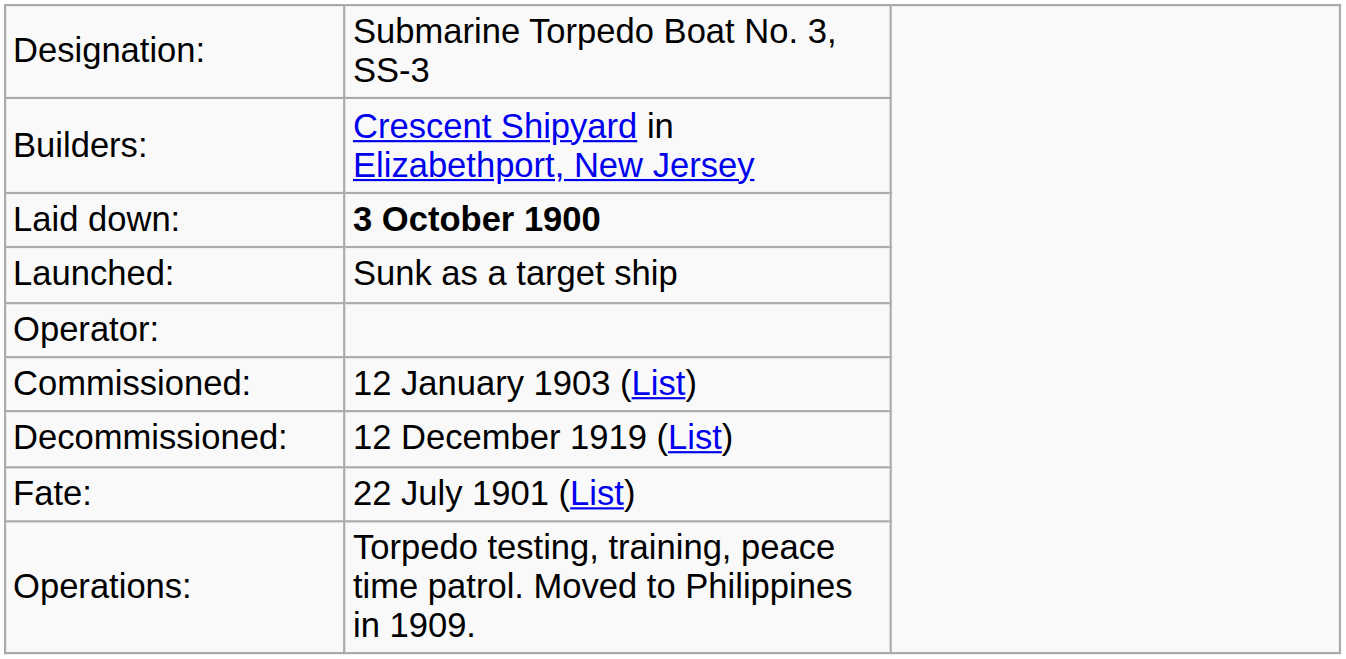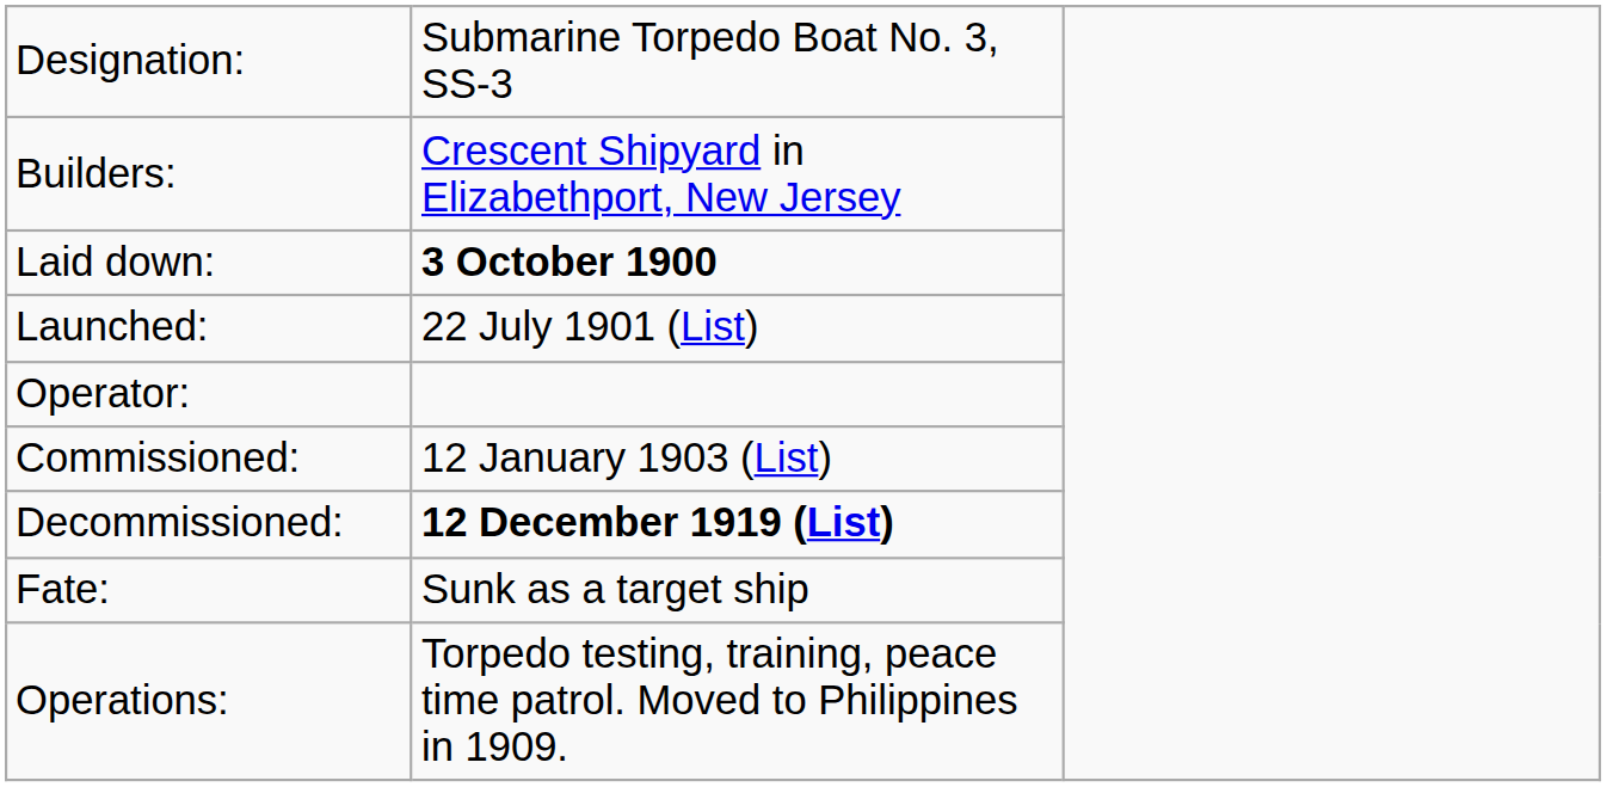 <table class="wikitable" width="70%">
 <tr>
 <td width="150">Designation:</td>
 <td>Submarine Torpedo Boat No. 3, SS-3</td>
 <td rowspan="9" width="200px"></td>
 </tr>
 <tr>
 <td>Builders:</td>
 <td><a href='#'>Crescent Shipyard</a> in <a href='#'>Elizabethport, New Jersey</a></td>
 </tr>
 <tr>
 <td>Laid down:</td>
 <td><strong>3 October 1900</strong></td>
 </tr>
 <tr>
 <td>Launched:</td>
-<td>Sunk as a target ship</td>
+<td>22 July 1901 (<a href='#'>List</a>)</td>
 </tr>
 <tr>
 <td>Operator:</td>
 <td></td>
 </tr>
 <tr>
 <td>Commissioned:</td>
 <td>12 January 1903 (<a href='#'>List</a>)</td>
 </tr>
 <tr>
 <td>Decommissioned:</td>
-<td>12 December 1919 (<a href='#'>List</a>)</td>
+<td><strong>12 December 1919 (<a href='#'>List</a>)</strong></td>
 </tr>
 <tr>
 <td>Fate:</td>
-<td>22 July 1901 (<a href='#'>List</a>)</td>
+<td>Sunk as a target ship</td>
 </tr>
 <tr>
 <td>Operations:</td>
 <td>Torpedo testing, training, peace time patrol.  Moved to Philippines in 1909.</td>
 </tr>
 </table>
